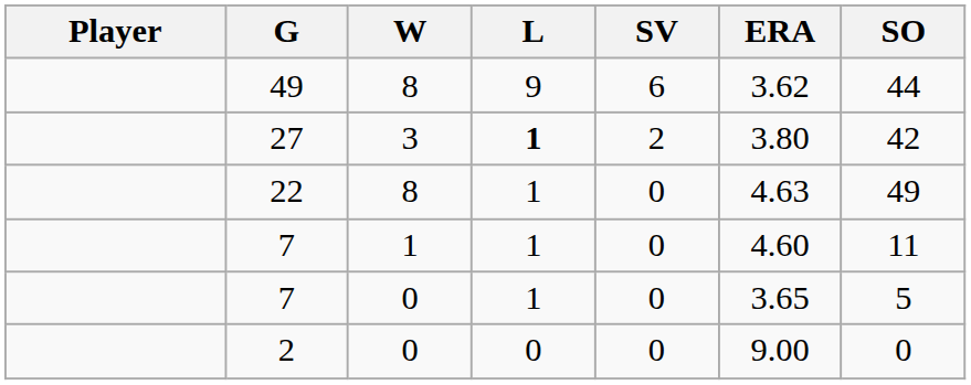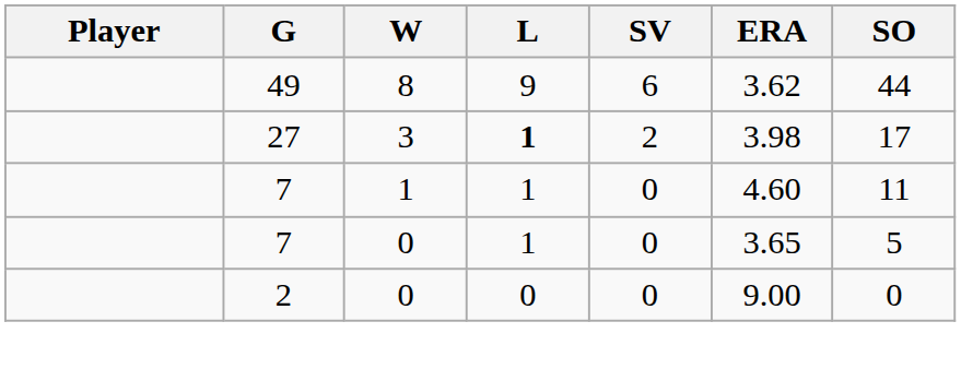 <table class="wikitable sortable">
 <tr>
 <th bgcolor="#DDDDFF" width="16%">Player</th>
 <th bgcolor="#DDDDFF" width="9%">G</th>
 <th bgcolor="#DDDDFF" width="9%">W</th>
 <th bgcolor="#DDDDFF" width="9%">L</th>
 <th bgcolor="#DDDDFF" width="9%">SV</th>
 <th bgcolor="#DDDDFF" width="9%">ERA</th>
 <th bgcolor="#DDDDFF" width="9%">SO</th>
 </tr>
 <tr align="center">
 <td></td>
 <td>49</td>
 <td>8</td>
 <td>9</td>
 <td>6</td>
 <td>3.62</td>
 <td>44</td>
 </tr>
 <tr align="center">
 <td></td>
 <td>27</td>
 <td>3</td>
 <td><strong>1</strong></td>
 <td>2</td>
-<td>3.80</td>
-<td>42</td>
-</tr>
-<tr align=center>
-<td></td>
-<td>22</td>
-<td>8</td>
-<td>1</td>
-<td>0</td>
-<td>4.63</td>
-<td>49</td>
+<td>3.98</td>
+<td>17</td>
 </tr>
 <tr align="center">
 <td></td>
 <td>7</td>
 <td>1</td>
 <td>1</td>
 <td>0</td>
 <td>4.60</td>
 <td>11</td>
 </tr>
 <tr align="center">
 <td></td>
 <td>7</td>
 <td>0</td>
 <td>1</td>
 <td>0</td>
 <td>3.65</td>
 <td>5</td>
 </tr>
 <tr align="center">
 <td></td>
 <td>2</td>
 <td>0</td>
 <td>0</td>
 <td>0</td>
 <td>9.00</td>
 <td>0</td>
 </tr>
 </table>
